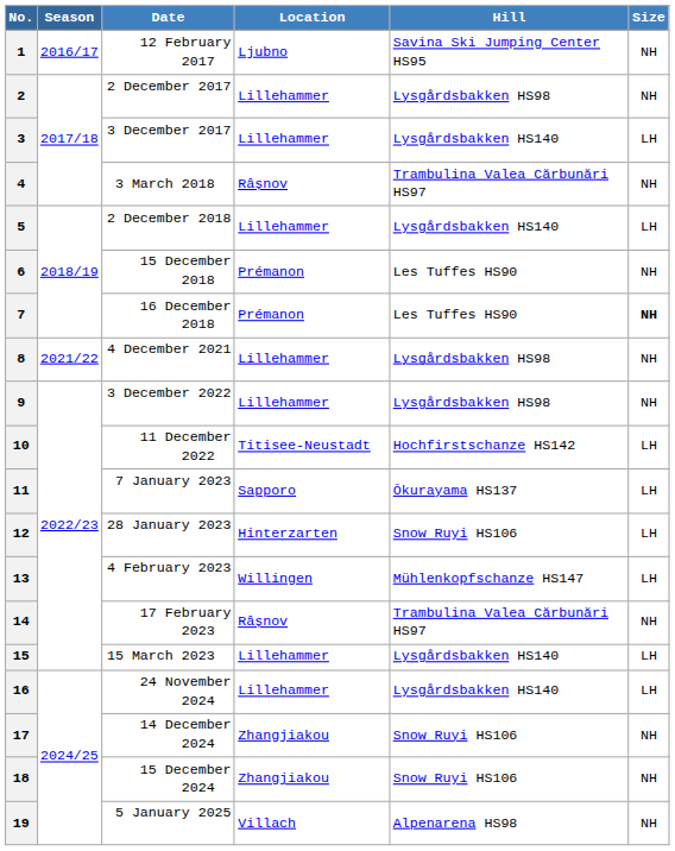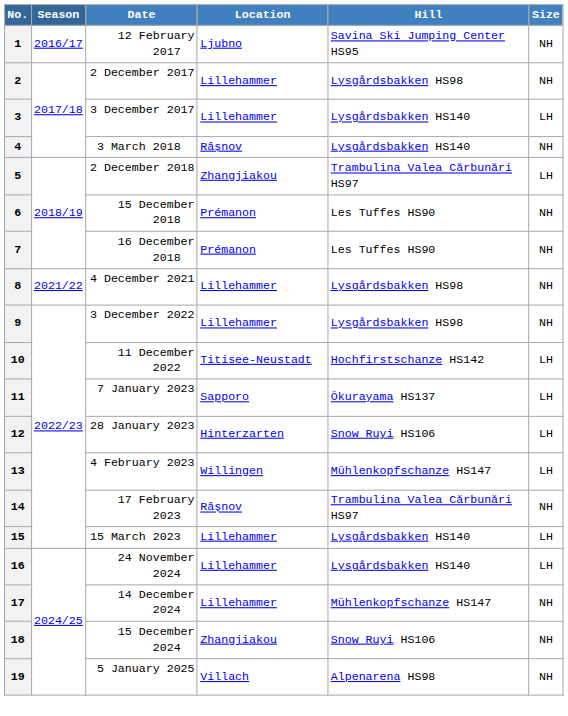 <table class="wikitable sortable" style="font-size:86%; line-height:15px; text-align:left; border:grey solid 1px; border-collapse:collapse; background:#ffffff;">
 <tr style="background:#efefef;">
 <th style="background-color:#369; color:white; width:10px;">No.</th>
 <th style="background-color:#369; color:white;  width:30px;">Season</th>
 <th style="background-color:#4180be; color:white; width:102px;">Date</th>
 <th style="background-color:#4180be; color:white; width:120px;">Location</th>
 <th style="background-color:#4180be; color:white; width:188px;">Hill</th>
 <th style="background-color:#4180be; color:white; width:25px;">Size</th>
 </tr>
 <tr>
 <th scope=row style="text-align:center;">1</th>
 <td align=center><a href='#'>2016/17</a></td>
 <td align=right>12 February 2017  </td>
 <td> <a href='#'>Ljubno</a></td>
 <td><a href='#'>Savina Ski Jumping Center</a> HS95</td>
 <td align=center>NH</td>
 </tr>
 <tr>
 <th scope=row style="text-align:center;">2</th>
 <td align=center rowspan=3><a href='#'>2017/18</a></td>
 <td align=right>2 December 2017  </td>
 <td> <a href='#'>Lillehammer</a></td>
 <td><a href='#'>Lysgårdsbakken</a> HS98</td>
 <td align=center>NH</td>
 </tr>
 <tr>
 <th scope=row style="text-align:center;">3</th>
 <td align=right>3 December 2017  </td>
 <td> <a href='#'>Lillehammer</a></td>
 <td><a href='#'>Lysgårdsbakken</a> HS140</td>
 <td align=center>LH</td>
 </tr>
 <tr>
 <th scope=row style="text-align:center;">4</th>
 <td align=right>3 March 2018  </td>
 <td> <a href='#'>Râșnov</a></td>
-<td><a href='#'>Trambulina Valea Cărbunări</a> HS97</td>
+<td><a href='#'>Lysgårdsbakken</a> HS140</td>
 <td align=center>NH</td>
 </tr>
 <tr>
 <th scope=row style="text-align:center;">5</th>
 <td align=center rowspan=3><a href='#'>2018/19</a></td>
 <td align=right>2 December 2018  </td>
-<td> <a href='#'>Lillehammer</a></td>
-<td><a href='#'>Lysgårdsbakken</a> HS140</td>
+<td> <a href='#'>Zhangjiakou</a></td>
+<td><a href='#'>Trambulina Valea Cărbunări</a> HS97</td>
 <td align=center>LH</td>
 </tr>
 <tr>
 <th scope=row style="text-align:center;">6</th>
 <td align=right>15 December 2018  </td>
 <td> <a href='#'>Prémanon</a></td>
 <td>Les Tuffes HS90</td>
 <td align=center>NH</td>
 </tr>
 <tr>
 <th scope=row style="text-align:center;">7</th>
 <td align=right>16 December 2018  </td>
 <td> <a href='#'>Prémanon</a></td>
 <td>Les Tuffes HS90</td>
-<td align=center><strong>NH</strong></td>
+<td align=center>NH</td>
 </tr>
 <tr>
 <th scope=row style="text-align:center;">8</th>
 <td align=center><a href='#'>2021/22</a></td>
 <td align=right>4 December 2021  </td>
 <td> <a href='#'>Lillehammer</a></td>
 <td><a href='#'>Lysgårdsbakken</a> HS98</td>
 <td align=center>NH</td>
 </tr>
 <tr>
 <th scope=row style="text-align:center;">9</th>
 <td align=center rowspan=7><a href='#'>2022/23</a></td>
 <td align=right>3 December 2022  </td>
 <td> <a href='#'>Lillehammer</a></td>
 <td><a href='#'>Lysgårdsbakken</a> HS98</td>
 <td align=center>NH</td>
 </tr>
 <tr>
 <th scope=row style="text-align:center;">10</th>
 <td align=right>11 December 2022  </td>
 <td> <a href='#'>Titisee-Neustadt</a></td>
 <td><a href='#'>Hochfirstschanze</a> HS142</td>
 <td align=center>LH</td>
 </tr>
 <tr>
 <th scope=row style="text-align:center;">11</th>
 <td align=right>7 January 2023  </td>
 <td> <a href='#'>Sapporo</a></td>
 <td><a href='#'>Ōkurayama</a> HS137</td>
 <td align=center>LH</td>
 </tr>
 <tr>
 <th scope=row style="text-align:center;">12</th>
 <td align=right>28 January 2023  </td>
 <td> <a href='#'>Hinterzarten</a></td>
 <td><a href='#'>Snow Ruyi</a> HS106</td>
 <td align=center>LH</td>
 </tr>
 <tr>
 <th scope=row style="text-align:center;">13</th>
 <td align=right>4 February 2023  </td>
 <td> <a href='#'>Willingen</a></td>
 <td><a href='#'>Mühlenkopfschanze</a> HS147</td>
 <td align=center>LH</td>
 </tr>
 <tr>
 <th scope=row style="text-align:center;">14</th>
 <td align=right>17 February 2023  </td>
 <td> <a href='#'>Râșnov</a></td>
 <td><a href='#'>Trambulina Valea Cărbunări</a> HS97</td>
 <td align=center>NH</td>
 </tr>
 <tr>
 <th scope=row style="text-align:center;">15</th>
 <td align=right>15 March 2023  </td>
 <td> <a href='#'>Lillehammer</a></td>
 <td><a href='#'>Lysgårdsbakken</a> HS140</td>
 <td align=center>LH</td>
 </tr>
 <tr>
 <th scope=row style="text-align:center;">16</th>
 <td align=center rowspan=4><a href='#'>2024/25</a></td>
 <td align=right>24 November 2024  </td>
 <td> <a href='#'>Lillehammer</a></td>
 <td><a href='#'>Lysgårdsbakken</a> HS140</td>
 <td align=center>LH</td>
 </tr>
 <tr>
 <th scope=row style="text-align:center;">17</th>
 <td align=right>14 December 2024  </td>
-<td> <a href='#'>Zhangjiakou</a></td>
-<td><a href='#'>Snow Ruyi</a> HS106</td>
+<td> <a href='#'>Lillehammer</a></td>
+<td><a href='#'>Mühlenkopfschanze</a> HS147</td>
 <td align=center>NH</td>
 </tr>
 <tr>
 <th scope=row style="text-align:center;">18</th>
 <td align=right>15 December 2024  </td>
 <td> <a href='#'>Zhangjiakou</a></td>
 <td><a href='#'>Snow Ruyi</a> HS106</td>
 <td align=center>NH</td>
 </tr>
 <tr>
 <th scope=row style="text-align:center;">19</th>
 <td align=right>5 January 2025  </td>
 <td> <a href='#'>Villach</a></td>
 <td><a href='#'>Alpenarena</a> HS98</td>
 <td align=center>NH</td>
 </tr>
 </table>
